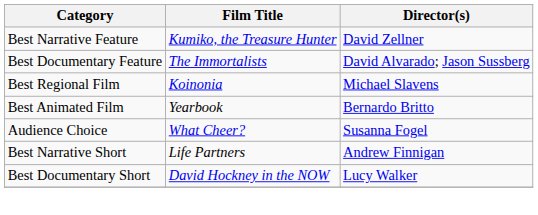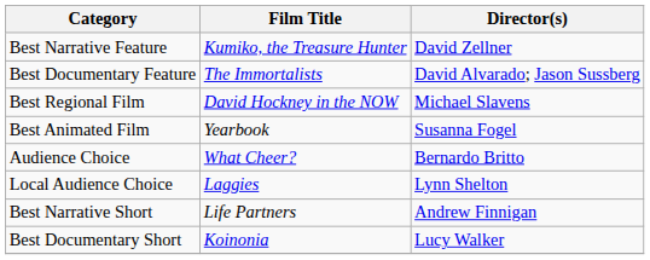 <table class="wikitable">
 <tr>
 <th>Category</th>
 <th>Film Title</th>
 <th>Director(s)</th>
 </tr>
 <tr>
 <td>Best Narrative Feature</td>
 <td><em><a href='#'>Kumiko, the Treasure Hunter</a></em></td>
 <td><a href='#'>David Zellner</a></td>
 </tr>
 <tr>
 <td>Best Documentary Feature</td>
 <td><em><a href='#'>The Immortalists</a></em></td>
 <td><a href='#'>David Alvarado</a>; <a href='#'>Jason Sussberg</a></td>
 </tr>
 <tr>
 <td>Best Regional Film</td>
-<td><em><a href='#'>Koinonia</a></em></td>
+<td><em><a href='#'>David Hockney in the NOW</a></em></td>
 <td><a href='#'>Michael Slavens</a></td>
 </tr>
 <tr>
 <td>Best Animated Film</td>
 <td><em>Yearbook</em></td>
-<td><a href='#'>Bernardo Britto</a></td>
+<td><a href='#'>Susanna Fogel</a></td>
 </tr>
 <tr>
 <td>Audience Choice</td>
 <td><em><a href='#'>What Cheer?</a></em></td>
-<td><a href='#'>Susanna Fogel</a></td>
+<td><a href='#'>Bernardo Britto</a></td>
+</tr>
+<tr>
+<td>Local Audience Choice</td>
+<td><em><a href='#'>Laggies</a></em></td>
+<td><a href='#'>Lynn Shelton</a></td>
 </tr>
 <tr>
 <td>Best Narrative Short</td>
 <td><em>Life Partners</em></td>
 <td><a href='#'>Andrew Finnigan</a></td>
 </tr>
 <tr>
 <td>Best Documentary Short</td>
-<td><em><a href='#'>David Hockney in the NOW</a></em></td>
+<td><em><a href='#'>Koinonia</a></em></td>
 <td><a href='#'>Lucy Walker</a></td>
 </tr>
 <tr>
 </tr>
 </table>
